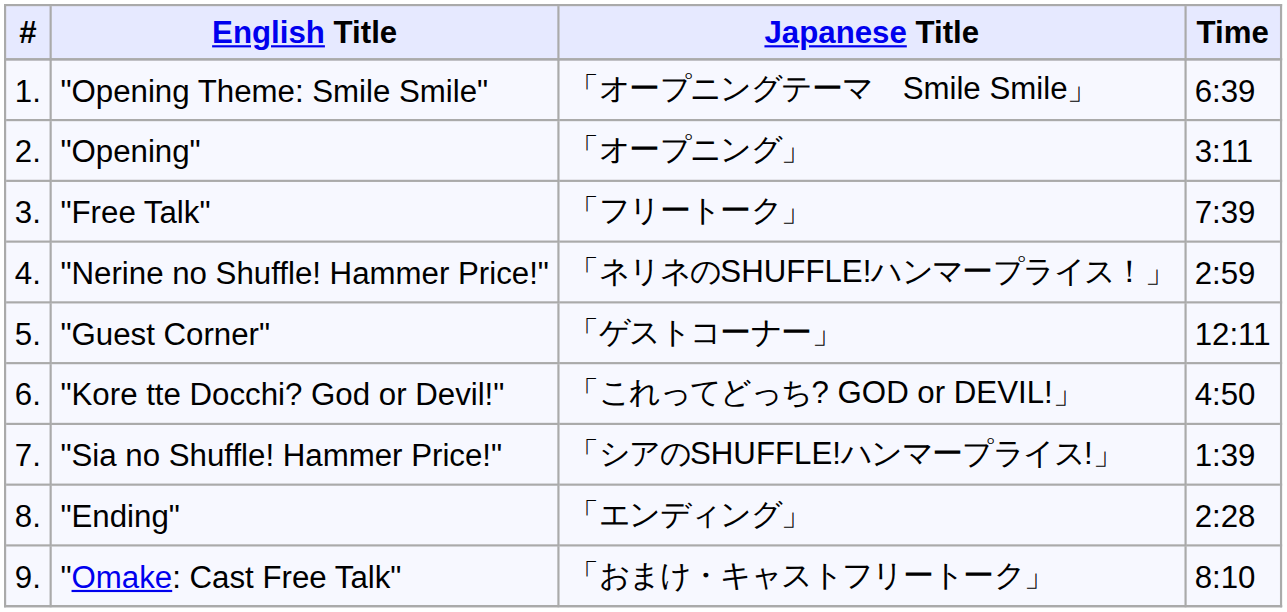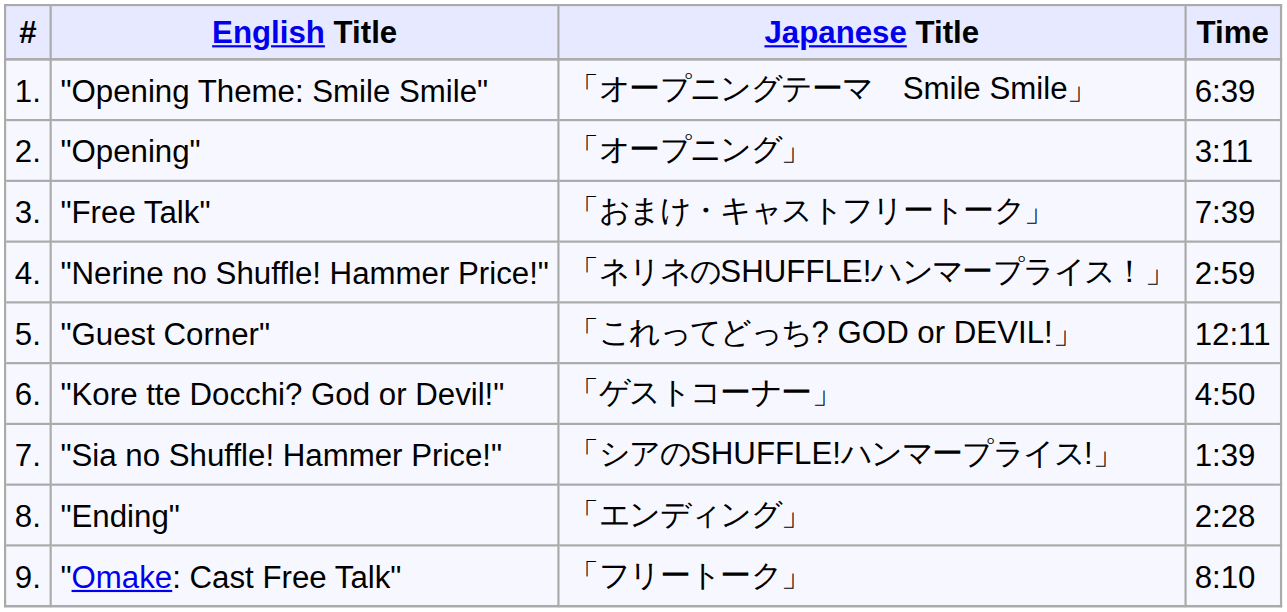 <table border="" cellpadding="4" cellspacing="0" style="border: 1px #aaaaaa solid; border-collapse: collapse; padding: 0.2em; margin: 1em 1em 1em 0; background: #f7f8ff; font-size:0.9em">
 <tr valign="middle" bgcolor="#e6e9ff">
 <th rowspan="1">#</th>
 <th rowspan="1"><a href='#'>English</a> Title</th>
 <th colspan="1"><a href='#'>Japanese</a> Title</th>
 <th rowspan="1">Time</th>
 </tr>
 <tr bgcolor="#e6e9ff">
 </tr>
 <tr>
 <td>1.</td>
 <td>"Opening Theme: Smile Smile"</td>
 <td>「オープニングテーマ　Smile Smile」</td>
 <td>6:39</td>
 </tr>
 <tr>
 <td>2.</td>
 <td>"Opening"</td>
 <td>「オープニング」</td>
 <td>3:11</td>
 </tr>
 <tr>
 <td>3.</td>
 <td>"Free Talk"</td>
-<td>「フリートーク」</td>
+<td>「おまけ・キャストフリートーク」</td>
 <td>7:39</td>
 </tr>
 <tr>
 <td>4.</td>
 <td>"Nerine no Shuffle! Hammer Price!"</td>
 <td>「ネリネのSHUFFLE!ハンマープライス！」</td>
 <td>2:59</td>
 </tr>
 <tr>
 <td>5.</td>
 <td>"Guest Corner"</td>
-<td>「ゲストコーナー」</td>
+<td>「これってどっち? GOD or DEVIL!」</td>
 <td>12:11</td>
 </tr>
 <tr>
 <td>6.</td>
 <td>"Kore tte Docchi? God or Devil!"</td>
-<td>「これってどっち? GOD or DEVIL!」</td>
+<td>「ゲストコーナー」</td>
 <td>4:50</td>
 </tr>
 <tr>
 <td>7.</td>
 <td>"Sia no Shuffle! Hammer Price!"</td>
 <td>「シアのSHUFFLE!ハンマープライス!」</td>
 <td>1:39</td>
 </tr>
 <tr>
 <td>8.</td>
 <td>"Ending"</td>
 <td>「エンディング」</td>
 <td>2:28</td>
 </tr>
 <tr>
 <td>9.</td>
 <td>"<a href='#'>Omake</a>: Cast Free Talk"</td>
-<td>「おまけ・キャストフリートーク」</td>
+<td>「フリートーク」</td>
 <td>8:10</td>
 </tr>
 <tr>
 </tr>
 </table>
